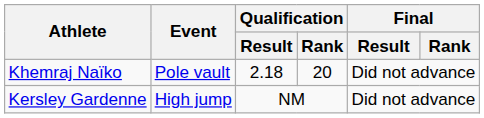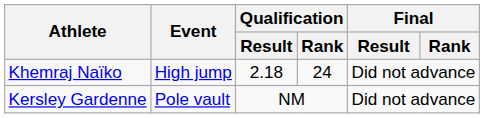 <table class=wikitable style=font-size:90%>
 <tr>
 <th rowspan=2>Athlete</th>
 <th rowspan=2>Event</th>
 <th colspan=2>Qualification</th>
 <th colspan=2>Final</th>
 </tr>
 <tr>
 <th>Result</th>
 <th>Rank</th>
 <th>Result</th>
 <th>Rank</th>
 </tr>
 <tr>
 <td><a href='#'>Khemraj Naïko</a></td>
-<td><a href='#'>Pole vault</a></td>
+<td><a href='#'>High jump</a></td>
 <td align=center>2.18</td>
-<td align=center>20</td>
+<td align=center>24</td>
 <td align=center colspan=2>Did not advance</td>
 </tr>
 <tr>
 <td><a href='#'>Kersley Gardenne</a></td>
-<td><a href='#'>High jump</a></td>
+<td><a href='#'>Pole vault</a></td>
 <td align=center colspan=2>NM</td>
 <td align=center colspan=2>Did not advance</td>
 </tr>
 </table>
